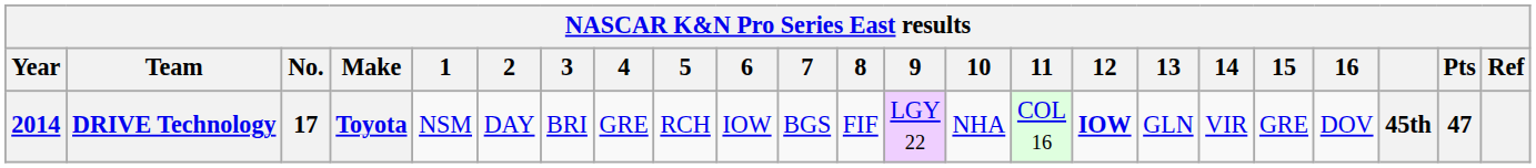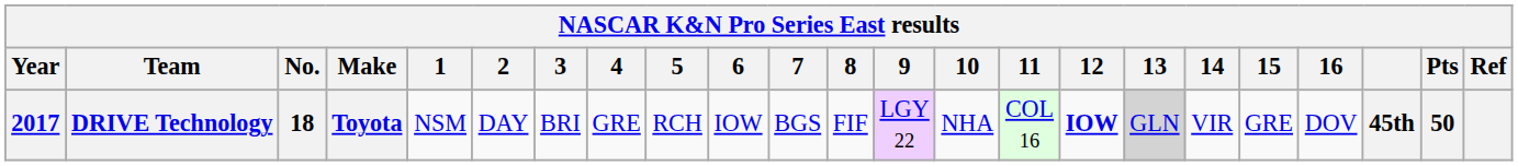 <table class="wikitable" style="text-align:center; font-size:75%">
 <tr>
 <th colspan=45><a href='#'>NASCAR K&N Pro Series East</a> results</th>
 </tr>
 <tr>
 <th>Year</th>
 <th>Team</th>
 <th>No.</th>
 <th>Make</th>
 <th>1</th>
 <th>2</th>
 <th>3</th>
 <th>4</th>
 <th>5</th>
 <th>6</th>
 <th>7</th>
 <th>8</th>
 <th>9</th>
 <th>10</th>
 <th>11</th>
 <th>12</th>
 <th>13</th>
 <th>14</th>
 <th>15</th>
 <th>16</th>
 <th></th>
 <th>Pts</th>
 <th>Ref</th>
 </tr>
 <tr>
-<th><a href='#'>2014</a></th>
+<th><a href='#'>2017</a></th>
 <th><a href='#'>DRIVE Technology</a></th>
-<th>17</th>
+<th>18</th>
 <th><a href='#'>Toyota</a></th>
 <td><a href='#'>NSM</a></td>
 <td><a href='#'>DAY</a></td>
 <td><a href='#'>BRI</a></td>
 <td><a href='#'>GRE</a></td>
 <td><a href='#'>RCH</a></td>
 <td><a href='#'>IOW</a></td>
 <td><a href='#'>BGS</a></td>
 <td><a href='#'>FIF</a></td>
 <td style="background:#EFCFFF;"><a href='#'>LGY</a><br><small>22</small></td>
 <td><a href='#'>NHA</a></td>
 <td style="background:#DFFFDF;"><a href='#'>COL</a><br><small>16</small></td>
 <td><strong><a href='#'>IOW</a></strong></td>
-<td><a href='#'>GLN</a></td>
+<td style="background: lightgrey;"><a href='#'>GLN</a></td>
 <td><a href='#'>VIR</a></td>
 <td><a href='#'>GRE</a></td>
 <td><a href='#'>DOV</a></td>
 <th>45th</th>
-<th>47</th>
+<th>50</th>
 <th></th>
 </tr>
 </table>
